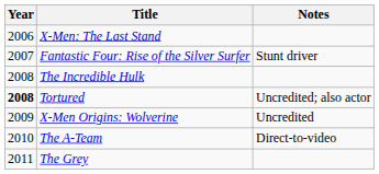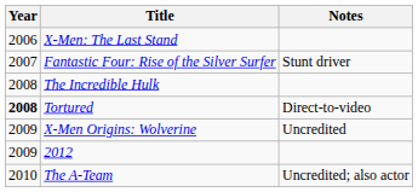 <table class="wikitable sortable">
 <tr>
 <th>Year</th>
 <th>Title</th>
 <th>Notes</th>
 </tr>
 <tr>
 <td>2006</td>
 <td><em><a href='#'>X-Men: The Last Stand</a></em></td>
 <td></td>
 </tr>
 <tr>
 <td>2007</td>
 <td><em><a href='#'>Fantastic Four: Rise of the Silver Surfer</a></em></td>
 <td>Stunt driver</td>
 </tr>
 <tr>
 <td>2008</td>
 <td><a href='#'><em>The Incredible Hulk</em></a></td>
 <td></td>
 </tr>
 <tr>
 <td><strong>2008</strong></td>
 <td><a href='#'><em>Tortured</em></a></td>
-<td>Uncredited; also actor</td>
+<td>Direct-to-video</td>
 </tr>
 <tr>
 <td>2009</td>
 <td><em><a href='#'>X-Men Origins: Wolverine</a></em></td>
 <td>Uncredited</td>
 </tr>
 <tr>
+<td>2009</td>
+<td><a href='#'><em>2012</em></a></td>
+<td></td>
+</tr>
+<tr>
 <td>2010</td>
 <td><a href='#'><em>The A-Team</em></a></td>
-<td>Direct-to-video</td>
-</tr>
-<tr>
-<td>2011</td>
-<td><a href='#'><em>The Grey</em></a></td>
-<td></td>
+<td>Uncredited; also actor</td>
 </tr>
 </table>
